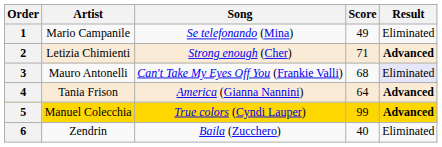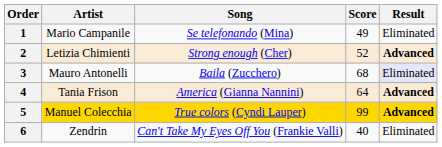 <table class="wikitable sortable" style="text-align:center; font-size:80%">
 <tr>
 <th>Order</th>
 <th>Artist</th>
 <th>Song</th>
 <th>Score</th>
 <th>Result</th>
 </tr>
 <tr>
 <th scope=col>1</th>
 <td>Mario Campanile</td>
 <td><em><a href='#'>Se telefonando</a></em> (<a href='#'>Mina</a>)</td>
 <td>49</td>
 <td>Eliminated</td>
 </tr>
 <tr bgcolor=#FAEBD7>
 <th scope=col>2</th>
 <td>Letizia Chimienti</td>
 <td><em><a href='#'>Strong enough</a></em> (<a href='#'>Cher</a>)</td>
-<td>71</td>
+<td>52</td>
 <td><strong>Advanced</strong></td>
 </tr>
 <tr>
 <th scope=col>3</th>
 <td>Mauro Antonelli</td>
-<td><em><a href='#'>Can't Take My Eyes Off You</a></em> (<a href='#'>Frankie Valli</a>)</td>
+<td><em><a href='#'>Baila</a></em> (<a href='#'>Zucchero</a>)</td>
 <td>68</td>
 <td style="background: lavender;">Eliminated</td>
 </tr>
 <tr bgcolor=#FAEBD7>
 <th scope=col>4</th>
 <td>Tania Frison</td>
 <td><em><a href='#'>America</a></em> (<a href='#'>Gianna Nannini</a>)</td>
 <td>64</td>
 <td><strong>Advanced</strong></td>
 </tr>
 <tr bgcolor=gold>
 <th scope=col>5</th>
 <td>Manuel Colecchia</td>
 <td><em><a href='#'>True colors</a></em> (<a href='#'>Cyndi Lauper</a>)</td>
 <td>99</td>
 <td><strong>Advanced</strong></td>
 </tr>
 <tr>
 <th scope=col>6</th>
 <td>Zendrin</td>
-<td><em><a href='#'>Baila</a></em> (<a href='#'>Zucchero</a>)</td>
+<td><em><a href='#'>Can't Take My Eyes Off You</a></em> (<a href='#'>Frankie Valli</a>)</td>
 <td>40</td>
 <td>Eliminated</td>
 </tr>
 </table>
